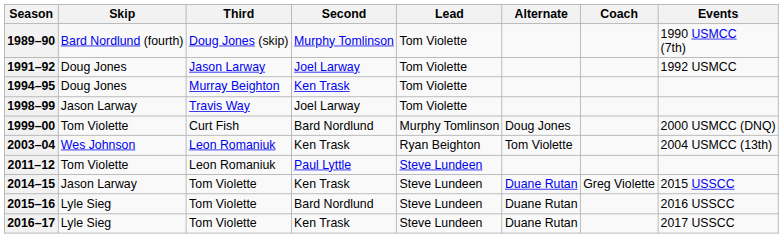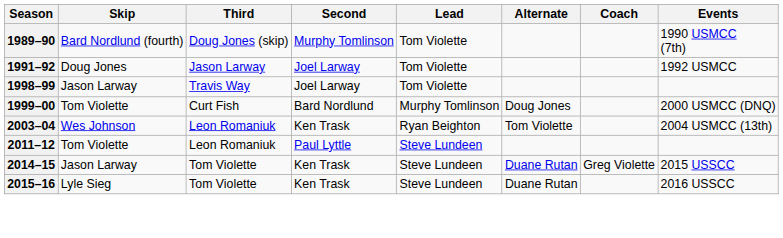 <table class="wikitable">
 <tr>
 <th scope="col">Season</th>
 <th scope="col">Skip</th>
 <th scope="col">Third</th>
 <th scope="col">Second</th>
 <th scope="col">Lead</th>
 <th scope="col">Alternate</th>
 <th scope="col">Coach</th>
 <th scope="col">Events</th>
 </tr>
 <tr>
 <th scope="row">1989–90</th>
 <td><a href='#'>Bard Nordlund</a> (fourth)</td>
 <td><a href='#'>Doug Jones</a> (skip)</td>
 <td><a href='#'>Murphy Tomlinson</a></td>
 <td>Tom Violette</td>
 <td></td>
 <td></td>
 <td>1990 <a href='#'>USMCC</a> <br> (7th)</td>
 </tr>
 <tr>
 <th scope="row">1991–92</th>
 <td>Doug Jones</td>
 <td><a href='#'>Jason Larway</a></td>
 <td><a href='#'>Joel Larway</a></td>
 <td>Tom Violette</td>
 <td></td>
 <td></td>
 <td>1992 USMCC <br> </td>
-</tr>
-<tr>
-<th scope="row">1994–95</th>
-<td>Doug Jones</td>
-<td><a href='#'>Murray Beighton</a></td>
-<td><a href='#'>Ken Trask</a></td>
-<td>Tom Violette</td>
-<td></td>
-<td></td>
-<td></td>
 </tr>
 <tr>
 <th scope="row">1998–99</th>
 <td>Jason Larway</td>
 <td><a href='#'>Travis Way</a></td>
 <td>Joel Larway</td>
 <td>Tom Violette</td>
 <td></td>
 <td></td>
 <td></td>
 </tr>
 <tr>
 <th scope="row">1999–00</th>
 <td>Tom Violette</td>
 <td>Curt Fish</td>
 <td>Bard Nordlund</td>
 <td>Murphy Tomlinson</td>
 <td>Doug Jones</td>
 <td></td>
 <td>2000 USMCC (DNQ)</td>
 </tr>
 <tr>
 <th scope="row">2003–04</th>
 <td><a href='#'>Wes Johnson</a></td>
 <td><a href='#'>Leon Romaniuk</a></td>
 <td>Ken Trask</td>
 <td>Ryan Beighton</td>
 <td>Tom Violette</td>
 <td></td>
 <td>2004 USMCC (13th)</td>
 </tr>
 <tr>
 <th scope="row">2011–12</th>
 <td>Tom Violette</td>
 <td>Leon Romaniuk</td>
 <td><a href='#'>Paul Lyttle</a></td>
 <td><a href='#'>Steve Lundeen</a></td>
 <td></td>
 <td></td>
 <td></td>
 </tr>
 <tr>
 <th scope="row">2014–15</th>
 <td>Jason Larway</td>
 <td>Tom Violette</td>
 <td>Ken Trask</td>
 <td>Steve Lundeen</td>
 <td><a href='#'>Duane Rutan</a></td>
 <td>Greg Violette</td>
 <td>2015 <a href='#'>USSCC</a> <br> </td>
 </tr>
 <tr>
 <th scope="row">2015–16</th>
 <td>Lyle Sieg</td>
 <td>Tom Violette</td>
-<td>Bard Nordlund</td>
+<td>Ken Trask</td>
 <td>Steve Lundeen</td>
 <td>Duane Rutan</td>
 <td></td>
 <td>2016 USSCC </td>
 </tr>
-<tr>
-<th scope="row">2016–17</th>
-<td>Lyle Sieg</td>
-<td>Tom Violette</td>
-<td>Ken Trask</td>
-<td>Steve Lundeen</td>
-<td>Duane Rutan</td>
-<td></td>
-<td>2017 USSCC </td>
-</tr>
 </table>
